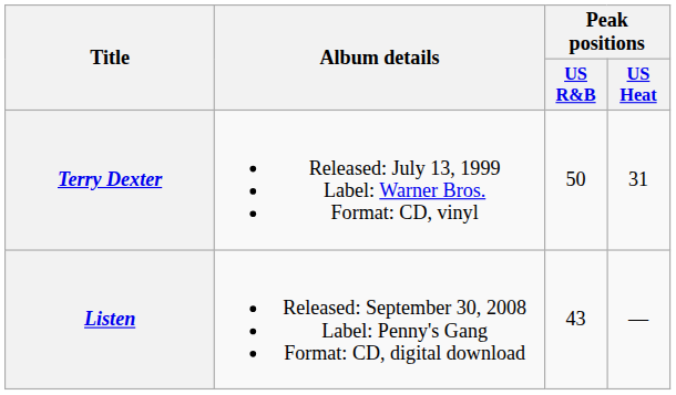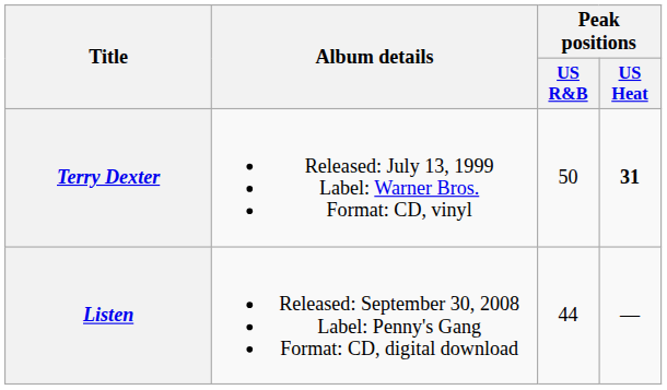 <table class="wikitable plainrowheaders" style="text-align:center;" border="1">
 <tr>
 <th scope="col" rowspan="2" style="width:10em;">Title</th>
 <th scope="col" rowspan="2" style="width:16em;">Album details</th>
 <th scope="col" colspan="2">Peak positions</th>
 </tr>
 <tr>
 <th scope="col" style="width:3em;font-size:90%;"><a href='#'>US<br>R&B</a><br></th>
 <th scope="col" style="width:3em;font-size:90%;"><a href='#'>US<br>Heat</a><br></th>
 </tr>
 <tr>
 <th scope="row"><em><a href='#'>Terry Dexter</a></em></th>
 <td><br><ul><li>Released: July 13, 1999</li><li>Label: <a href='#'>Warner Bros.</a></li><li>Format: CD, vinyl</li></ul></td>
 <td align=center valign=center>50</td>
-<td align=center valign=center>31</td>
+<td align=center valign=center><strong>31</strong></td>
 </tr>
 <tr>
 <th scope="row"><em><a href='#'>Listen</a></em></th>
 <td><br><ul><li>Released: September 30, 2008</li><li>Label: Penny's Gang</li><li>Format: CD, digital download</li></ul></td>
-<td align=center valign=center>43</td>
+<td align=center valign=center>44</td>
 <td align=center valign=center>—</td>
 </tr>
 </table>
